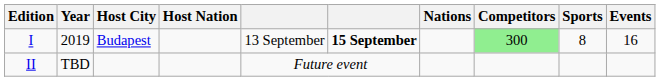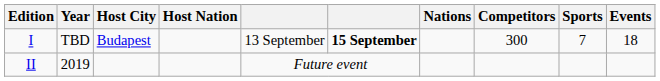 <table class="wikitable" style="text-align:center; font-size:90%;">
 <tr>
 <th>Edition</th>
 <th>Year</th>
 <th>Host City</th>
 <th>Host Nation</th>
 <th></th>
 <th></th>
 <th>Nations</th>
 <th>Competitors</th>
 <th>Sports</th>
 <th>Events</th>
 </tr>
 <tr>
 <td><a href='#'>I</a></td>
-<td>2019</td>
+<td>TBD</td>
 <td align=left><a href='#'>Budapest</a></td>
 <td align=left></td>
 <td align=left>13 September</td>
 <td align=left><strong>15 September</strong></td>
 <td></td>
-<td style="background: lightgreen;">300</td>
-<td>8</td>
-<td>16</td>
+<td>300</td>
+<td>7</td>
+<td>18</td>
 </tr>
 <tr>
 <td><a href='#'>II</a></td>
-<td>TBD</td>
+<td>2019</td>
 <td align=left></td>
 <td align=left></td>
 <td colspan=2 style="text-align:center"><em>Future event</em></td>
 <td></td>
 <td></td>
 <td></td>
 <td></td>
 </tr>
 </table>
